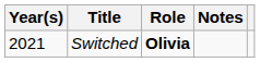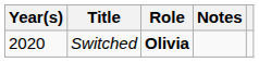 <table class="wikitable">
 <tr>
 <th>Year(s)</th>
 <th>Title</th>
 <th>Role</th>
 <th>Notes</th>
 <th class="unsortable"></th>
 </tr>
 <tr>
-<td>2021</td>
+<td>2020</td>
 <td><em>Switched</em></td>
 <td><strong>Olivia</strong></td>
 <td></td>
 <td></td>
 </tr>
 </table>
